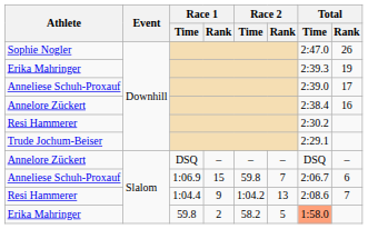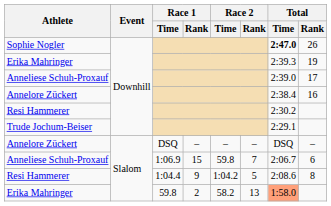 <table class="wikitable" style="font-size:90%">
 <tr>
 <th rowspan="2">Athlete</th>
 <th rowspan="2">Event</th>
 <th colspan="2">Race 1</th>
 <th colspan="2">Race 2</th>
 <th colspan="2">Total</th>
 </tr>
 <tr>
 <th>Time</th>
 <th>Rank</th>
 <th>Time</th>
 <th>Rank</th>
 <th>Time</th>
 <th>Rank</th>
 </tr>
 <tr>
 <td><a href='#'>Sophie Nogler</a></td>
 <td rowspan="6">Downhill</td>
 <td colspan="4" bgcolor="wheat"></td>
-<td align="center">2:47.0</td>
+<td align="center"><strong>2:47.0</strong></td>
 <td align="center">26</td>
 </tr>
 <tr>
 <td><a href='#'>Erika Mahringer</a></td>
 <td colspan="4" bgcolor="wheat"></td>
 <td align="center">2:39.3</td>
 <td align="center">19</td>
 </tr>
 <tr>
 <td><a href='#'>Anneliese Schuh-Proxauf</a></td>
 <td colspan="4" bgcolor="wheat"></td>
 <td align="center">2:39.0</td>
 <td align="center">17</td>
 </tr>
 <tr>
 <td><a href='#'>Annelore Zückert</a></td>
 <td colspan="4" bgcolor="wheat"></td>
 <td align="center">2:38.4</td>
 <td align="center">16</td>
 </tr>
 <tr>
 <td><a href='#'>Resi Hammerer</a></td>
 <td colspan="4" bgcolor="wheat"></td>
 <td align="center">2:30.2</td>
 <td align="center"></td>
 </tr>
 <tr>
 <td><a href='#'>Trude Jochum-Beiser</a></td>
 <td colspan="4" bgcolor="wheat"></td>
 <td align="center">2:29.1</td>
 <td align="center"></td>
 </tr>
 <tr>
 <td><a href='#'>Annelore Zückert</a></td>
 <td rowspan="4">Slalom</td>
 <td align="center">DSQ</td>
 <td align="center">–</td>
 <td align="center">–</td>
 <td align="center">–</td>
 <td align="center">DSQ</td>
 <td align="center">–</td>
 </tr>
 <tr>
 <td><a href='#'>Anneliese Schuh-Proxauf</a></td>
 <td align="center">1:06.9</td>
 <td align="center">15</td>
 <td align="center">59.8</td>
 <td align="center">7</td>
 <td align="center">2:06.7</td>
 <td align="center">6</td>
 </tr>
 <tr>
 <td><a href='#'>Resi Hammerer</a></td>
 <td align="center">1:04.4</td>
 <td align="center">9</td>
 <td align="center">1:04.2</td>
-<td align="center">13</td>
+<td align="center">5</td>
 <td align="center">2:08.6</td>
-<td align="center">7</td>
+<td align="center">8</td>
 </tr>
 <tr>
 <td><a href='#'>Erika Mahringer</a></td>
 <td align="center">59.8</td>
 <td align="center">2</td>
 <td align="center">58.2</td>
-<td align="center">5</td>
+<td align="center">13</td>
 <td align="center" style="background: lightsalmon;">1:58.0</td>
 <td align="center"></td>
 </tr>
 </table>
